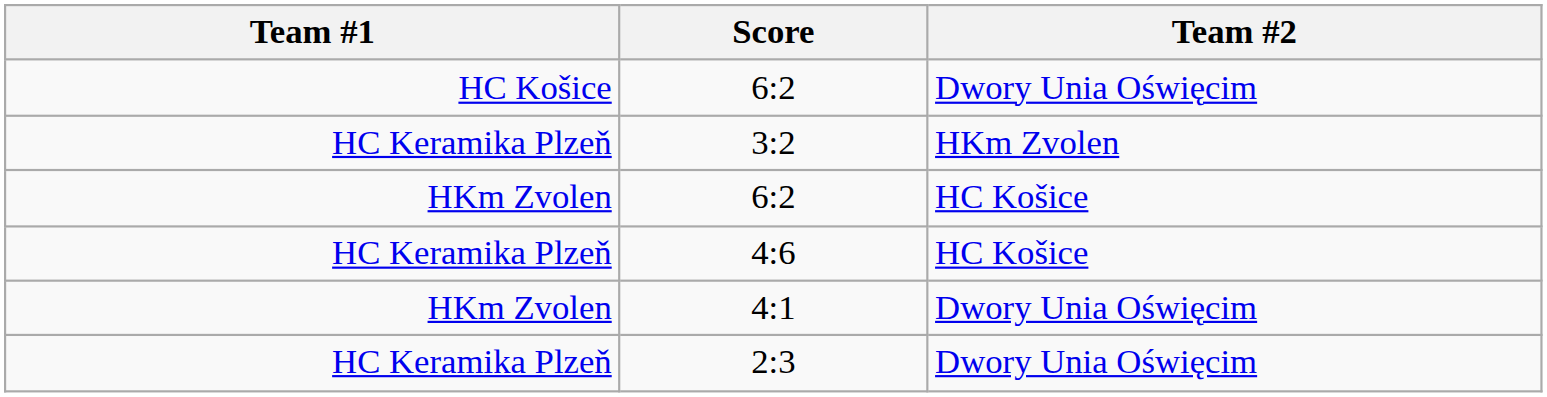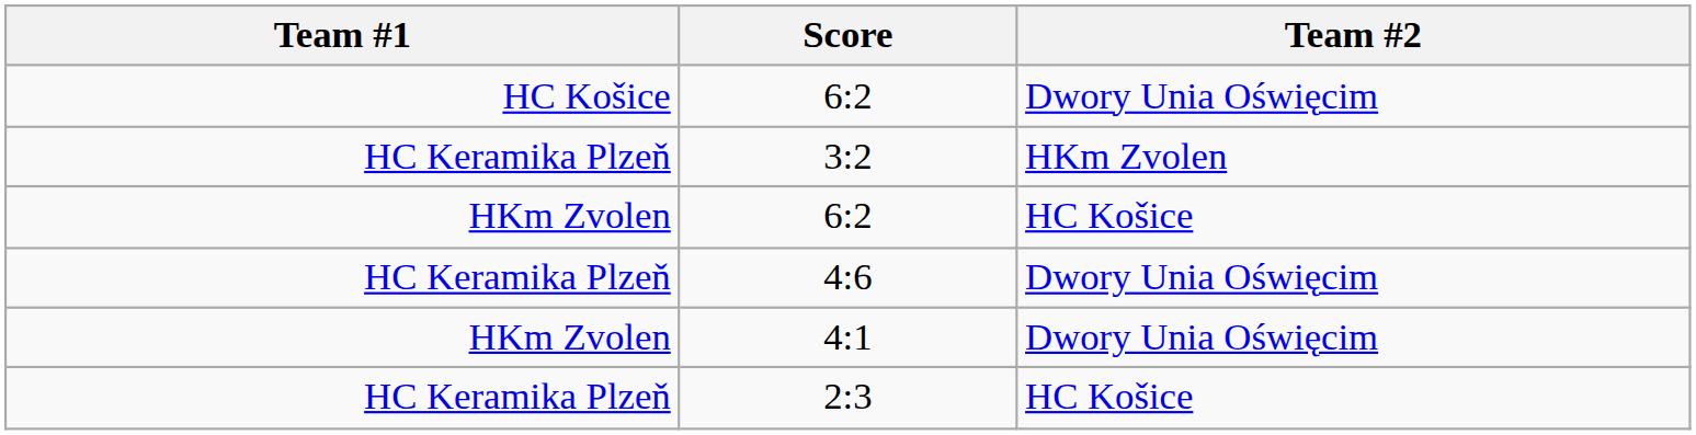 <table class="wikitable" style="text-align: center;">
 <tr>
 <th width=22%>Team #1</th>
 <th width=11%>Score</th>
 <th width=22%>Team #2</th>
 </tr>
 <tr>
 <td style="text-align: right;"><a href='#'>HC Košice</a> </td>
 <td>6:2</td>
 <td style="text-align: left;"> <a href='#'>Dwory Unia Oświęcim</a></td>
 </tr>
 <tr>
 <td style="text-align: right;"><a href='#'>HC Keramika Plzeň</a> </td>
 <td>3:2</td>
 <td style="text-align: left;"> <a href='#'>HKm Zvolen</a></td>
 </tr>
 <tr>
 <td style="text-align: right;"><a href='#'>HKm Zvolen</a> </td>
 <td>6:2</td>
 <td style="text-align: left;"> <a href='#'>HC Košice</a></td>
 </tr>
 <tr>
 <td style="text-align: right;"><a href='#'>HC Keramika Plzeň</a> </td>
 <td>4:6</td>
-<td style="text-align: left;"> <a href='#'>HC Košice</a></td>
+<td style="text-align: left;"> <a href='#'>Dwory Unia Oświęcim</a></td>
 </tr>
 <tr>
 <td style="text-align: right;"><a href='#'>HKm Zvolen</a> </td>
 <td>4:1</td>
 <td style="text-align: left;"> <a href='#'>Dwory Unia Oświęcim</a></td>
 </tr>
 <tr>
 <td style="text-align: right;"><a href='#'>HC Keramika Plzeň</a> </td>
 <td>2:3</td>
-<td style="text-align: left;"> <a href='#'>Dwory Unia Oświęcim</a></td>
+<td style="text-align: left;"> <a href='#'>HC Košice</a></td>
 </tr>
 </table>
